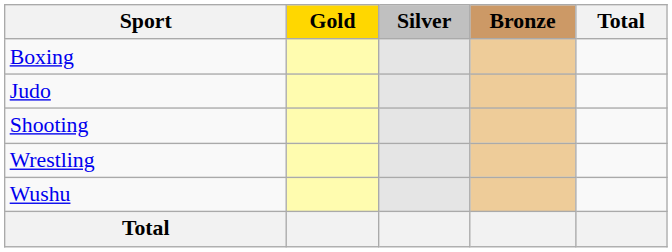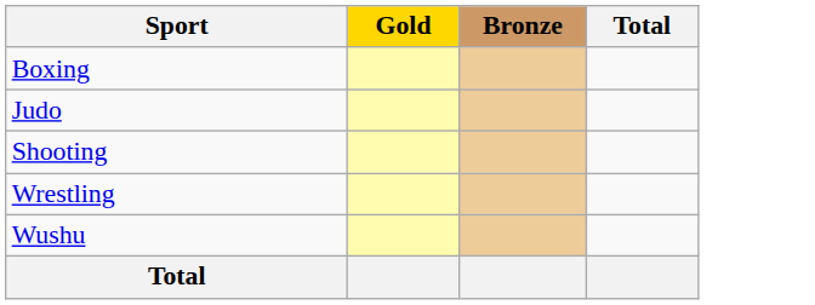 <table class="wikitable sortable" style="text-align:center;">
 <tr>
 <th width=200>Sport</th>
 <td bgcolor=gold width=60><strong>Gold</strong></td>
-<td bgcolor=silver width=60><strong>Silver</strong></td>
 <td bgcolor=#cc9966 width=70><strong>Bronze</strong></td>
 <th width=60>Total</th>
 </tr>
 <tr>
 <td align=left><a href='#'>Boxing</a></td>
 <td bgcolor=#fffcaf></td>
-<td bgcolor=#e5e5e5></td>
 <td bgcolor=#eecc99></td>
 <td></td>
 </tr>
 <tr>
 <td align=left><a href='#'>Judo</a></td>
 <td bgcolor=#fffcaf></td>
-<td bgcolor=#e5e5e5></td>
 <td bgcolor=#eecc99></td>
 <td></td>
 </tr>
 <tr>
 <td align=left><a href='#'>Shooting</a></td>
 <td bgcolor=#fffcaf></td>
-<td bgcolor=#e5e5e5></td>
 <td bgcolor=#eecc99></td>
 <td></td>
 </tr>
 <tr>
 <td align=left><a href='#'>Wrestling</a></td>
 <td bgcolor=#fffcaf></td>
-<td bgcolor=#e5e5e5></td>
 <td bgcolor=#eecc99></td>
 <td></td>
 </tr>
 <tr>
 <td align=left><a href='#'>Wushu</a></td>
 <td bgcolor=#fffcaf></td>
-<td bgcolor=#e5e5e5></td>
 <td bgcolor=#eecc99></td>
 <td></td>
 </tr>
 <tr>
 <th>Total</th>
 <th></th>
 <th></th>
 <th></th>
-<th></th>
 </tr>
 </table>
